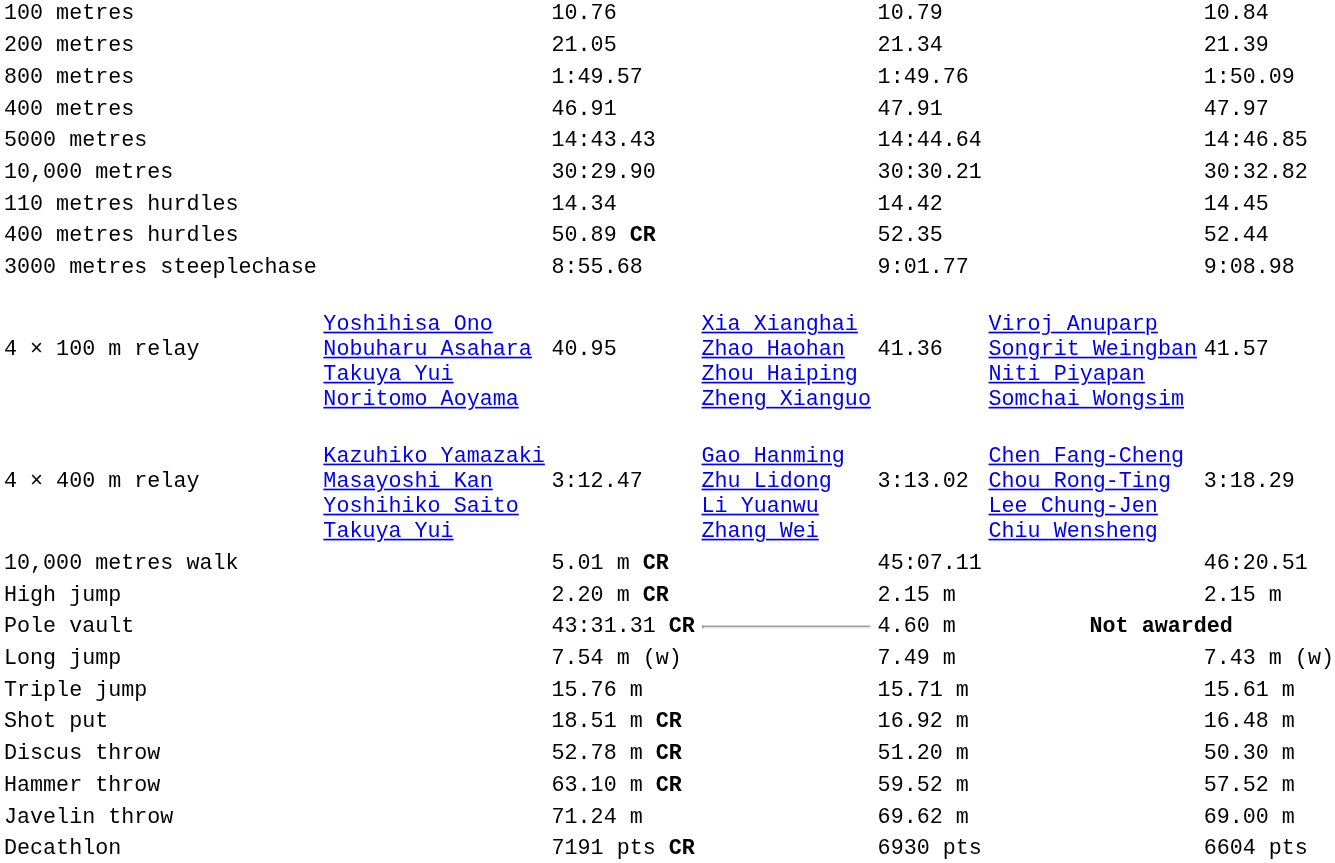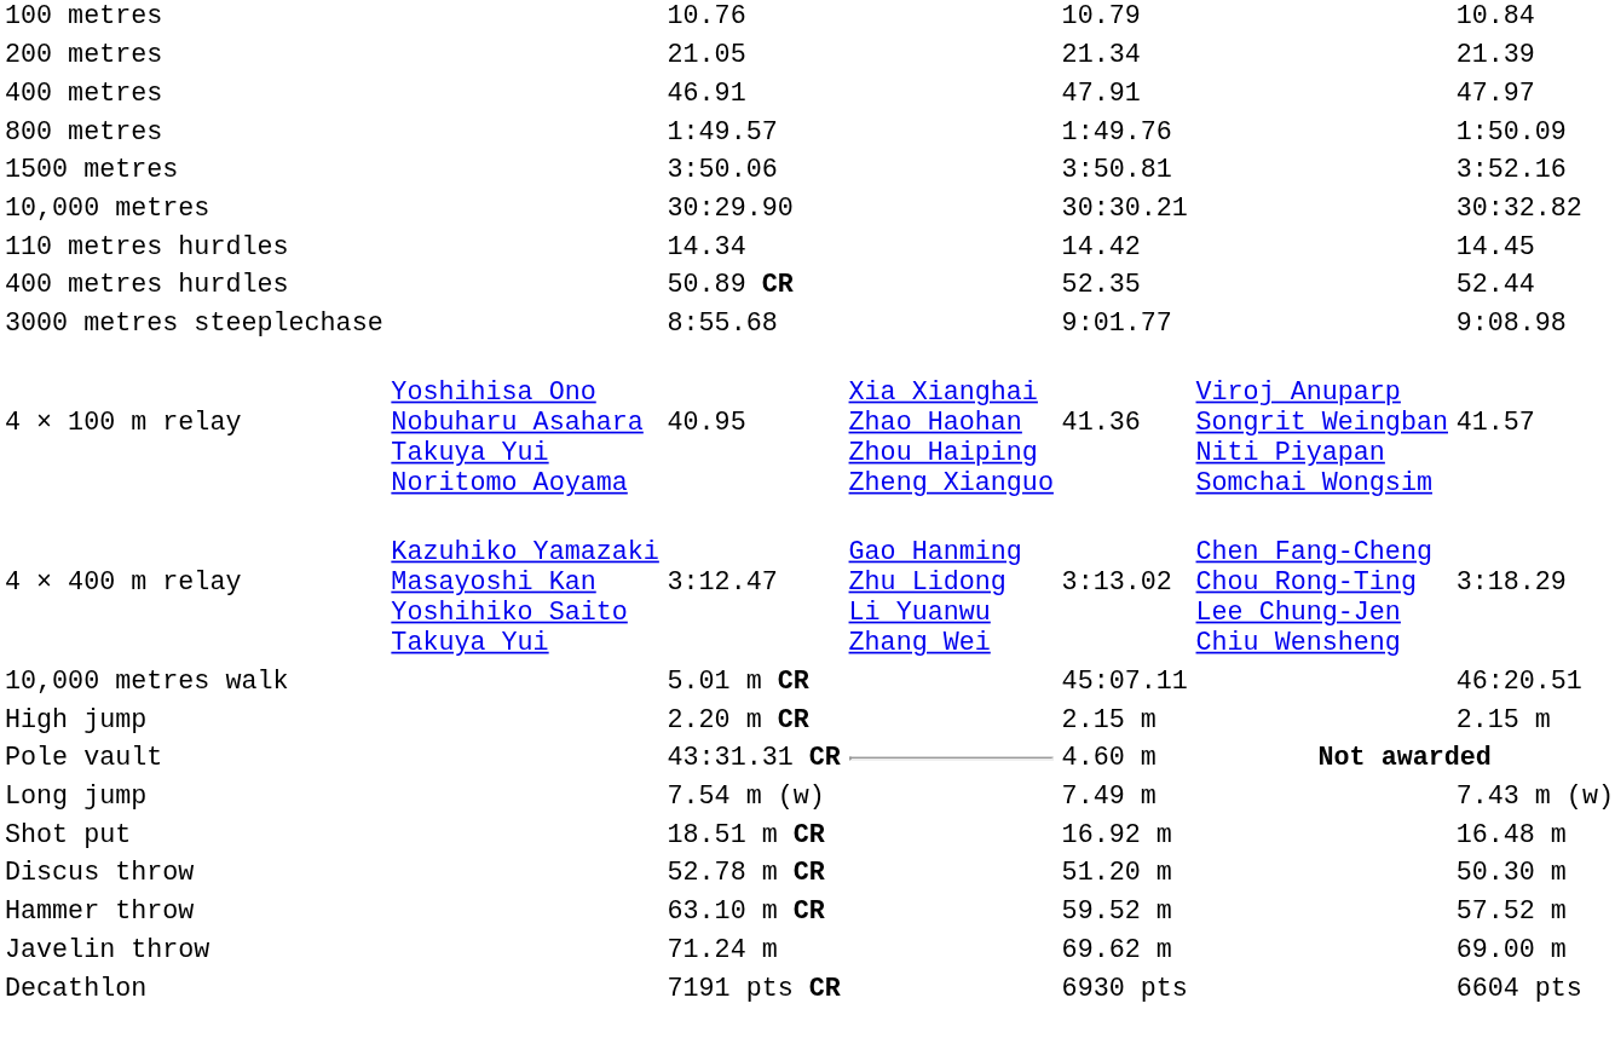 <table>
 <tr>
 <td>100 metres</td>
 <td></td>
 <td>10.76</td>
 <td></td>
 <td>10.79</td>
 <td></td>
 <td>10.84</td>
 </tr>
 <tr>
 <td>200 metres</td>
 <td></td>
 <td>21.05</td>
 <td></td>
 <td>21.34</td>
 <td></td>
 <td>21.39</td>
 </tr>
 <tr>
+<td>400 metres</td>
+<td></td>
+<td>46.91</td>
+<td></td>
+<td>47.91</td>
+<td></td>
+<td>47.97</td>
+</tr>
+<tr>
 <td>800 metres</td>
 <td></td>
 <td>1:49.57</td>
 <td></td>
 <td>1:49.76</td>
 <td></td>
 <td>1:50.09</td>
 </tr>
 <tr>
-<td>400 metres</td>
+<td>1500 metres</td>
 <td></td>
-<td>46.91</td>
+<td>3:50.06</td>
 <td></td>
-<td>47.91</td>
+<td>3:50.81</td>
 <td></td>
-<td>47.97</td>
-</tr>
-<tr>
-<td>5000 metres</td>
-<td></td>
-<td>14:43.43</td>
-<td></td>
-<td>14:44.64</td>
-<td></td>
-<td>14:46.85</td>
+<td>3:52.16</td>
 </tr>
 <tr>
 <td>10,000 metres</td>
 <td></td>
 <td>30:29.90</td>
 <td></td>
 <td>30:30.21</td>
 <td></td>
 <td>30:32.82</td>
 </tr>
 <tr>
 <td>110 metres hurdles</td>
 <td></td>
 <td>14.34</td>
 <td></td>
 <td>14.42</td>
 <td></td>
 <td>14.45</td>
 </tr>
 <tr>
 <td>400 metres hurdles</td>
 <td></td>
 <td>50.89 <strong>CR</strong></td>
 <td></td>
 <td>52.35</td>
 <td></td>
 <td>52.44</td>
 </tr>
 <tr>
 <td>3000 metres steeplechase</td>
 <td></td>
 <td>8:55.68</td>
 <td></td>
 <td>9:01.77</td>
 <td></td>
 <td>9:08.98</td>
 </tr>
 <tr>
 <td>4 × 100 m relay</td>
 <td><br><a href='#'>Yoshihisa Ono</a><br><a href='#'>Nobuharu Asahara</a><br><a href='#'>Takuya Yui</a><br><a href='#'>Noritomo Aoyama</a></td>
 <td>40.95</td>
 <td><br><a href='#'>Xia Xianghai</a><br><a href='#'>Zhao Haohan</a><br><a href='#'>Zhou Haiping</a><br><a href='#'>Zheng Xianguo</a></td>
 <td>41.36</td>
 <td><br><a href='#'>Viroj Anuparp</a><br><a href='#'>Songrit Weingban</a><br><a href='#'>Niti Piyapan</a><br><a href='#'>Somchai Wongsim</a></td>
 <td>41.57</td>
 </tr>
 <tr>
 <td>4 × 400 m relay</td>
 <td><br><a href='#'>Kazuhiko Yamazaki</a><br><a href='#'>Masayoshi Kan</a><br><a href='#'>Yoshihiko Saito</a><br><a href='#'>Takuya Yui</a></td>
 <td>3:12.47</td>
 <td><br><a href='#'>Gao Hanming</a><br><a href='#'>Zhu Lidong</a><br><a href='#'>Li Yuanwu</a><br><a href='#'>Zhang Wei</a></td>
 <td>3:13.02</td>
 <td><br><a href='#'>Chen Fang-Cheng</a><br><a href='#'>Chou Rong-Ting</a><br><a href='#'>Lee Chung-Jen</a><br><a href='#'>Chiu Wensheng</a></td>
 <td>3:18.29</td>
 </tr>
 <tr>
 <td>10,000 metres walk</td>
 <td></td>
 <td>5.01 m <strong>CR</strong></td>
 <td></td>
 <td>45:07.11</td>
 <td></td>
 <td>46:20.51</td>
 </tr>
 <tr>
 <td>High jump</td>
 <td></td>
 <td>2.20 m <strong>CR</strong></td>
 <td></td>
 <td>2.15 m</td>
 <td></td>
 <td>2.15 m</td>
 </tr>
 <tr>
 <td>Pole vault</td>
 <td></td>
 <td>43:31.31 <strong>CR</strong></td>
 <td><hr></td>
 <td>4.60 m</td>
 <th colspan=2>Not awarded</th>
 </tr>
 <tr>
 <td>Long jump</td>
 <td></td>
 <td>7.54  m (w)</td>
 <td></td>
 <td>7.49 m</td>
 <td></td>
 <td>7.43  m (w)</td>
 </tr>
 <tr>
-<td>Triple jump</td>
-<td></td>
-<td>15.76 m</td>
-<td></td>
-<td>15.71 m</td>
-<td></td>
-<td>15.61 m</td>
-</tr>
-<tr>
 <td>Shot put</td>
 <td></td>
 <td>18.51 m <strong>CR</strong></td>
 <td></td>
 <td>16.92 m</td>
 <td></td>
 <td>16.48 m</td>
 </tr>
 <tr>
 <td>Discus throw</td>
 <td></td>
 <td>52.78 m <strong>CR</strong></td>
 <td></td>
 <td>51.20 m</td>
 <td></td>
 <td>50.30 m</td>
 </tr>
 <tr>
 <td>Hammer throw</td>
 <td></td>
 <td>63.10 m <strong>CR</strong></td>
 <td></td>
 <td>59.52 m</td>
 <td></td>
 <td>57.52 m</td>
 </tr>
 <tr>
 <td>Javelin throw</td>
 <td></td>
 <td>71.24 m</td>
 <td></td>
 <td>69.62 m</td>
 <td></td>
 <td>69.00 m</td>
 </tr>
 <tr>
 <td>Decathlon</td>
 <td></td>
 <td>7191 pts <strong>CR</strong></td>
 <td></td>
 <td>6930 pts</td>
 <td></td>
 <td>6604 pts</td>
 </tr>
 </table>
